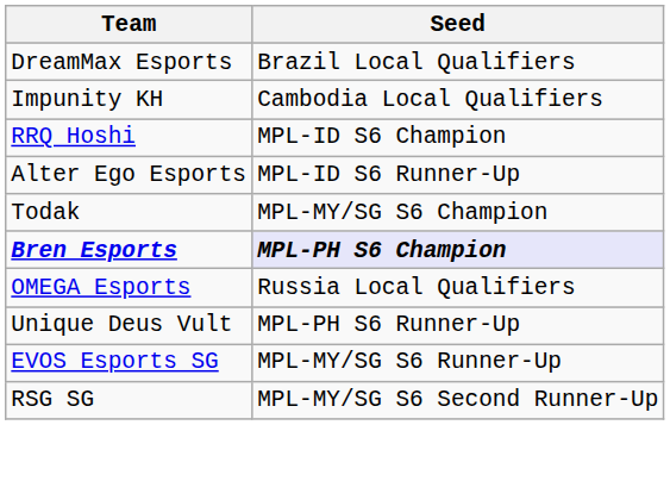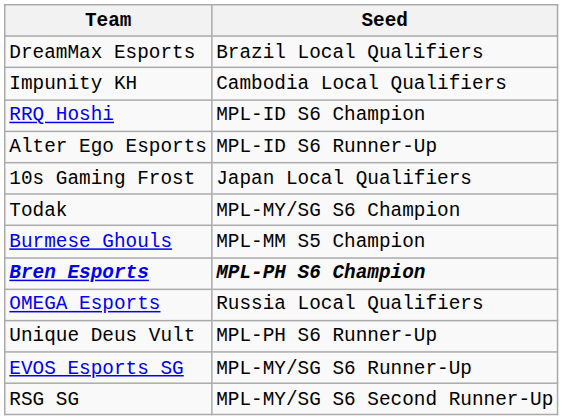 <table class="wikitable">
 <tr>
 <th>Team</th>
 <th>Seed</th>
 </tr>
 <tr>
 <td> DreamMax Esports</td>
 <td>Brazil Local Qualifiers</td>
 </tr>
 <tr>
 <td> Impunity KH</td>
 <td>Cambodia Local Qualifiers</td>
 </tr>
 <tr>
 <td> <a href='#'>RRQ Hoshi</a></td>
 <td>MPL-ID S6 Champion</td>
 </tr>
 <tr>
 <td> Alter Ego Esports</td>
 <td>MPL-ID S6 Runner-Up</td>
 </tr>
 <tr>
+<td> 10s Gaming Frost</td>
+<td>Japan Local Qualifiers</td>
+</tr>
+<tr>
 <td> Todak</td>
 <td>MPL-MY/SG S6 Champion</td>
 </tr>
 <tr>
+<td> <a href='#'>Burmese Ghouls</a></td>
+<td>MPL-MM S5 Champion</td>
+</tr>
+<tr>
 <td><strong><em> <a href='#'>Bren Esports</a></em></strong></td>
-<td style="background: lavender;"><strong><em>MPL-PH S6 Champion</em></strong></td>
+<td><strong><em>MPL-PH S6 Champion</em></strong></td>
 </tr>
 <tr>
 <td> <a href='#'>OMEGA Esports</a></td>
 <td>Russia Local Qualifiers</td>
 </tr>
 <tr>
 <td> Unique Deus Vult</td>
 <td>MPL-PH S6 Runner-Up</td>
 </tr>
 <tr>
 <td> <a href='#'>EVOS Esports SG</a></td>
 <td>MPL-MY/SG S6 Runner-Up</td>
 </tr>
 <tr>
 <td> RSG SG</td>
 <td>MPL-MY/SG S6 Second Runner-Up</td>
 </tr>
 </table>
